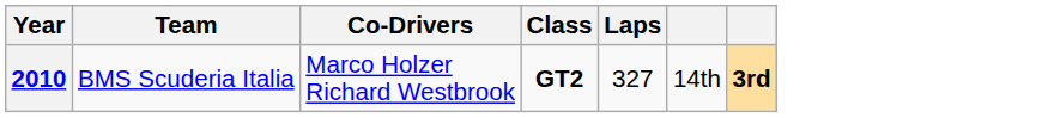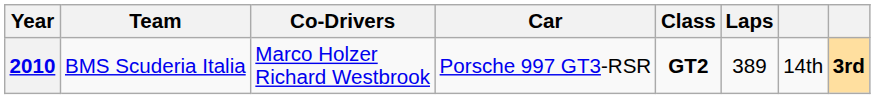 <table class="wikitable" style="font-size:90%">
 <tr>
 <th>Year</th>
 <th>Team</th>
 <th>Co-Drivers</th>
+<th>Car</th>
 <th>Class</th>
 <th>Laps</th>
 <th></th>
 <th></th>
 </tr>
 <tr align="center">
 <th><a href='#'>2010</a></th>
 <td align="left"><a href='#'>BMS Scuderia Italia</a></td>
 <td align="left"> <a href='#'>Marco Holzer</a><br> <a href='#'>Richard Westbrook</a></td>
+<td align="left"><a href='#'>Porsche 997 GT3</a>-RSR</td>
 <td><strong>GT2</strong></td>
-<td>327</td>
+<td>389</td>
 <td>14th</td>
 <td style="background:#FFDF9F;"><strong>3rd</strong></td>
 </tr>
 </table>
